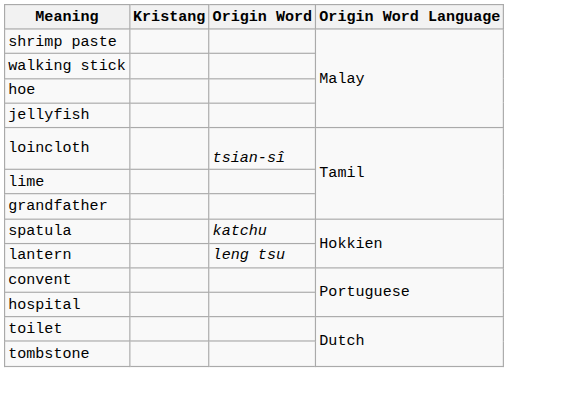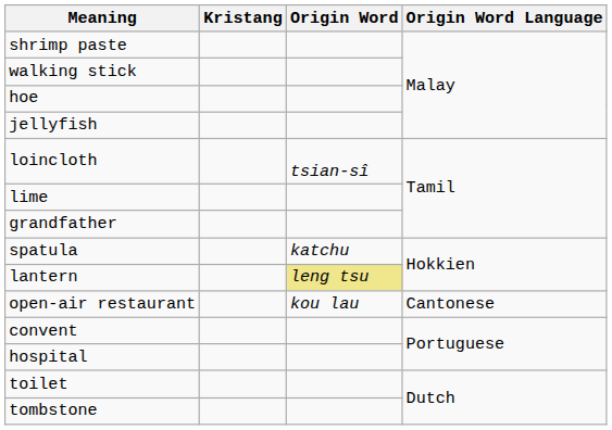 <table class="wikitable">
 <tr>
 <th>Meaning</th>
 <th>Kristang</th>
 <th>Origin Word</th>
 <th>Origin Word Language</th>
 </tr>
 <tr>
 <td>shrimp paste</td>
 <td></td>
 <td></td>
 <td rowspan="4">Malay</td>
 </tr>
 <tr>
 <td>walking stick</td>
 <td></td>
 <td></td>
 </tr>
 <tr>
 <td>hoe</td>
 <td></td>
 <td></td>
 </tr>
 <tr>
 <td>jellyfish</td>
 <td></td>
 <td></td>
 </tr>
 <tr>
 <td>loincloth</td>
 <td></td>
 <td><br><em>tsian-sî</em></td>
 <td rowspan="3">Tamil</td>
 </tr>
 <tr>
 <td>lime</td>
 <td></td>
 <td><br></td>
 </tr>
 <tr>
 <td>grandfather</td>
 <td></td>
 <td><br></td>
 </tr>
 <tr>
 <td>spatula</td>
 <td></td>
 <td><em>katchu</em></td>
 <td rowspan="2">Hokkien</td>
 </tr>
 <tr>
 <td>lantern</td>
 <td></td>
-<td><em>leng tsu</em></td>
+<td style="background: khaki;"><em>leng tsu</em></td>
+</tr>
+<tr>
+<td>open-air restaurant</td>
+<td></td>
+<td><em>kou lau</em></td>
+<td>Cantonese</td>
 </tr>
 <tr>
 <td>convent</td>
 <td></td>
 <td></td>
 <td rowspan="2">Portuguese</td>
 </tr>
 <tr>
 <td>hospital</td>
 <td></td>
 <td></td>
 </tr>
 <tr>
 <td>toilet</td>
 <td></td>
 <td></td>
 <td rowspan="2">Dutch</td>
 </tr>
 <tr>
 <td>tombstone</td>
 <td></td>
 <td></td>
 </tr>
 </table>
